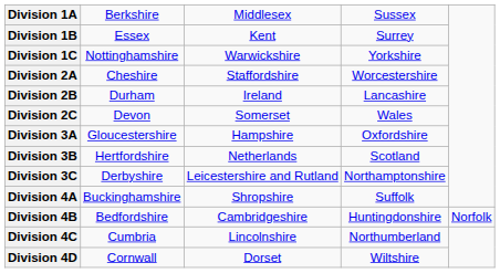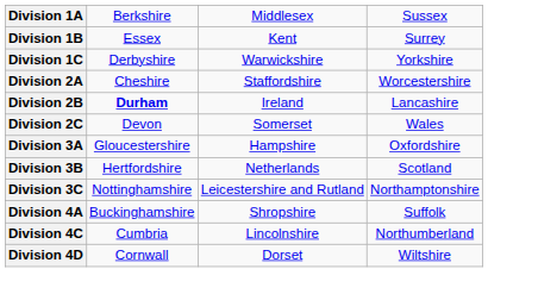 <table class="wikitable" style="text-align: center" style="font-size: 95%; border: 1px #aaaaaa solid; border-collapse: collapse; clear:center;">
 <tr>
 <th>Division 1A</th>
 <td><a href='#'>Berkshire</a></td>
 <td><a href='#'>Middlesex</a></td>
 <td><a href='#'>Sussex</a></td>
 </tr>
 <tr>
 <th>Division 1B</th>
 <td><a href='#'>Essex</a></td>
 <td><a href='#'>Kent</a></td>
 <td><a href='#'>Surrey</a></td>
 </tr>
 <tr>
 <th>Division 1C</th>
-<td><a href='#'>Nottinghamshire</a></td>
+<td><a href='#'>Derbyshire</a></td>
 <td><a href='#'>Warwickshire</a></td>
 <td><a href='#'>Yorkshire</a></td>
 </tr>
 <tr>
 <th>Division 2A</th>
 <td><a href='#'>Cheshire</a></td>
 <td><a href='#'>Staffordshire</a></td>
 <td><a href='#'>Worcestershire</a></td>
 </tr>
 <tr>
 <th>Division 2B</th>
-<td><a href='#'>Durham</a></td>
+<td><strong><a href='#'>Durham</a></strong></td>
 <td><a href='#'>Ireland</a></td>
 <td><a href='#'>Lancashire</a></td>
 </tr>
 <tr>
 <th>Division 2C</th>
 <td><a href='#'>Devon</a></td>
 <td><a href='#'>Somerset</a></td>
 <td><a href='#'>Wales</a></td>
 </tr>
 <tr>
 <th>Division 3A</th>
 <td><a href='#'>Gloucestershire</a></td>
 <td><a href='#'>Hampshire</a></td>
 <td><a href='#'>Oxfordshire</a></td>
 </tr>
 <tr>
 <th>Division 3B</th>
 <td><a href='#'>Hertfordshire</a></td>
 <td><a href='#'>Netherlands</a></td>
 <td><a href='#'>Scotland</a></td>
 </tr>
 <tr>
 <th>Division 3C</th>
-<td><a href='#'>Derbyshire</a></td>
+<td><a href='#'>Nottinghamshire</a></td>
 <td><a href='#'>Leicestershire and Rutland</a></td>
 <td><a href='#'>Northamptonshire</a></td>
 </tr>
 <tr>
 <th>Division 4A</th>
 <td><a href='#'>Buckinghamshire</a></td>
 <td><a href='#'>Shropshire</a></td>
 <td><a href='#'>Suffolk</a></td>
-</tr>
-<tr>
-<th>Division 4B</th>
-<td><a href='#'>Bedfordshire</a></td>
-<td><a href='#'>Cambridgeshire</a></td>
-<td><a href='#'>Huntingdonshire</a></td>
-<td><a href='#'>Norfolk</a></td>
 </tr>
 <tr>
 <th>Division 4C</th>
 <td><a href='#'>Cumbria</a></td>
 <td><a href='#'>Lincolnshire</a></td>
 <td><a href='#'>Northumberland</a></td>
 </tr>
 <tr>
 <th>Division 4D</th>
 <td><a href='#'>Cornwall</a></td>
 <td><a href='#'>Dorset</a></td>
 <td><a href='#'>Wiltshire</a></td>
 </tr>
 </table>
